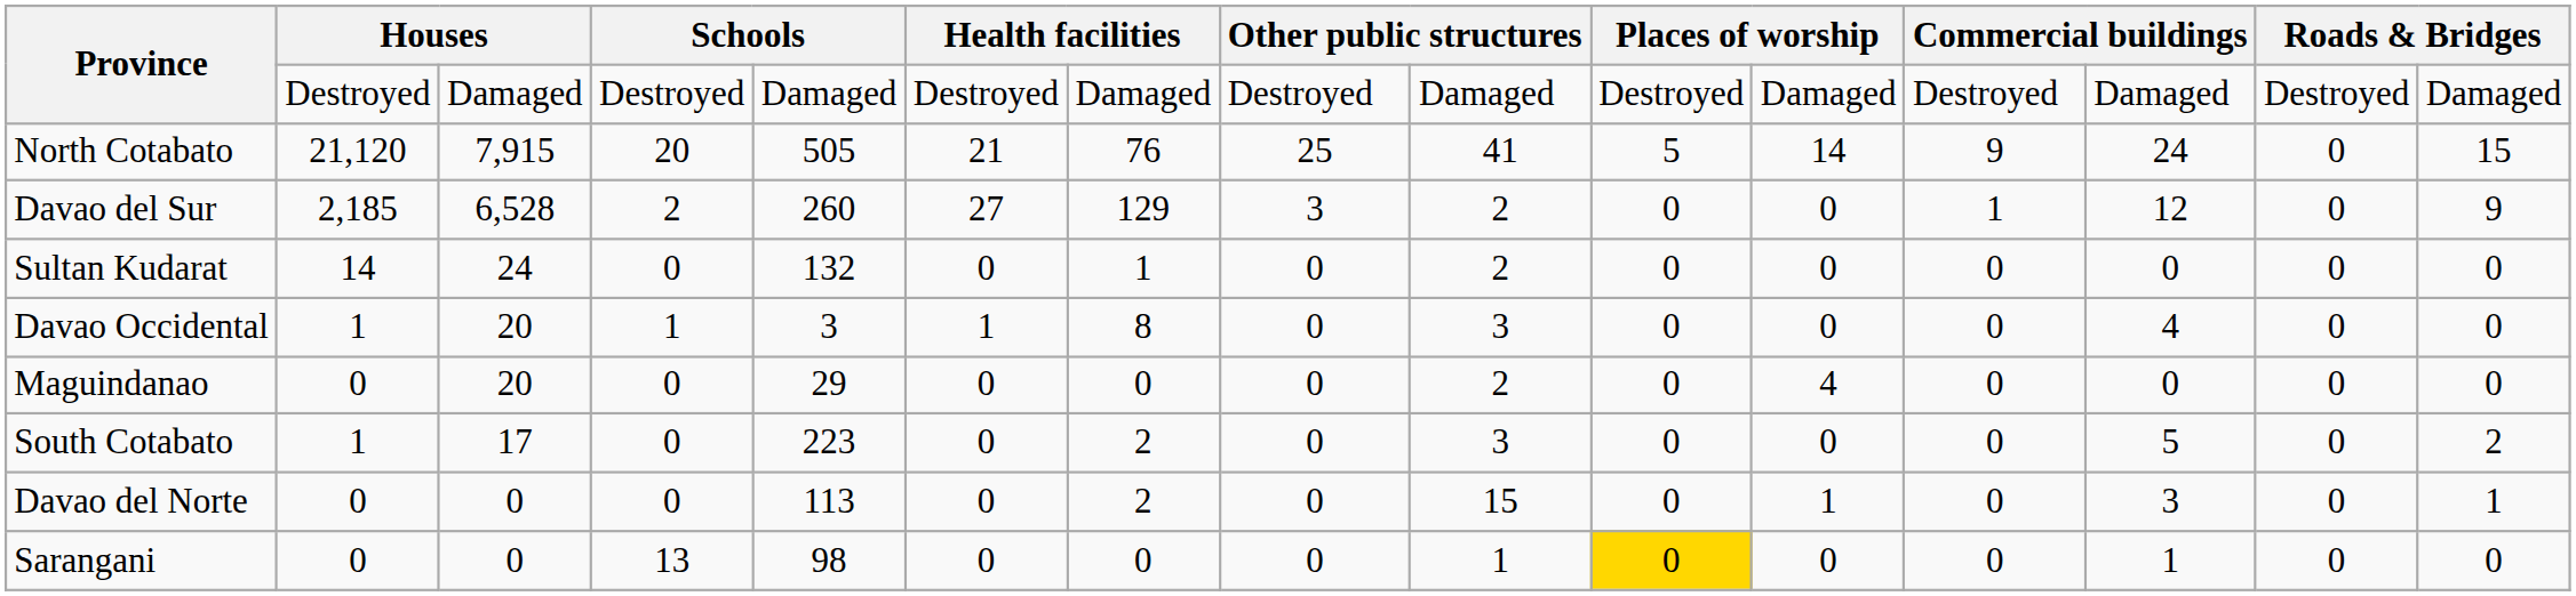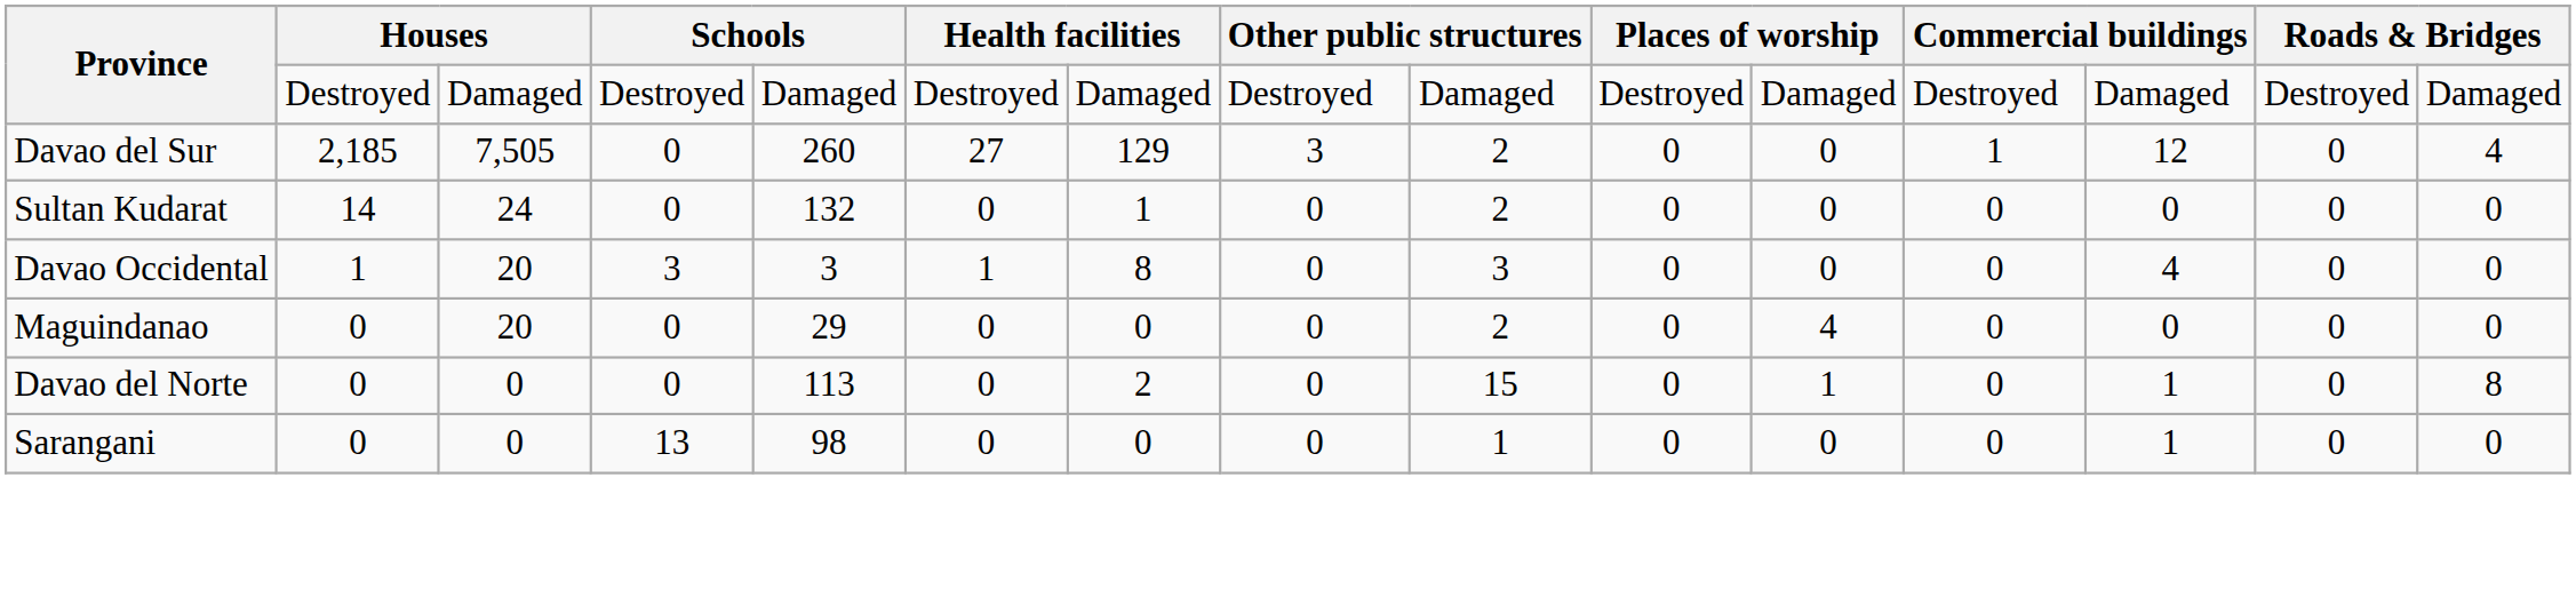 <table class="wikitable collapsible" style="border: none; font-size:90%">
 <tr>
 <th rowspan="2">Province</th>
 <th colspan="2">Houses</th>
 <th colspan="2">Schools</th>
 <th colspan="2">Health facilities</th>
 <th colspan="2">Other public structures</th>
 <th colspan="2">Places of worship</th>
 <th colspan="2">Commercial buildings</th>
 <th colspan="2">Roads & Bridges</th>
 </tr>
 <tr>
 <td>Destroyed</td>
 <td>Damaged</td>
 <td>Destroyed</td>
 <td>Damaged</td>
 <td>Destroyed</td>
 <td>Damaged</td>
 <td>Destroyed</td>
 <td>Damaged</td>
 <td>Destroyed</td>
 <td>Damaged</td>
 <td>Destroyed</td>
 <td>Damaged</td>
 <td>Destroyed</td>
 <td>Damaged</td>
 </tr>
 <tr>
-<td>North Cotabato</td>
-<td align="center">21,120</td>
-<td align="center">7,915</td>
-<td align="center">20</td>
-<td align="center">505</td>
-<td align="center">21</td>
-<td align="center">76</td>
-<td align="center">25</td>
-<td align="center">41</td>
-<td align="center">5</td>
-<td align="center">14</td>
-<td align="center">9</td>
-<td align="center">24</td>
-<td align="center">0</td>
-<td align="center">15</td>
-</tr>
-<tr>
 <td>Davao del Sur</td>
 <td align="center">2,185</td>
-<td align="center">6,528</td>
-<td align="center">2</td>
+<td align="center">7,505</td>
+<td align="center">0</td>
 <td align="center">260</td>
 <td align="center">27</td>
 <td align="center">129</td>
 <td align="center">3</td>
 <td align="center">2</td>
 <td align="center">0</td>
 <td align="center">0</td>
 <td align="center">1</td>
 <td align="center">12</td>
 <td align="center">0</td>
-<td align="center">9</td>
+<td align="center">4</td>
 </tr>
 <tr>
 <td>Sultan Kudarat</td>
 <td align="center">14</td>
 <td align="center">24</td>
 <td align="center">0</td>
 <td align="center">132</td>
 <td align="center">0</td>
 <td align="center">1</td>
 <td align="center">0</td>
 <td align="center">2</td>
 <td align="center">0</td>
 <td align="center">0</td>
 <td align="center">0</td>
 <td align="center">0</td>
 <td align="center">0</td>
 <td align="center">0</td>
 </tr>
 <tr>
 <td>Davao Occidental</td>
 <td align="center">1</td>
 <td align="center">20</td>
-<td align="center">1</td>
+<td align="center">3</td>
 <td align="center">3</td>
 <td align="center">1</td>
 <td align="center">8</td>
 <td align="center">0</td>
 <td align="center">3</td>
 <td align="center">0</td>
 <td align="center">0</td>
 <td align="center">0</td>
 <td align="center">4</td>
 <td align="center">0</td>
 <td align="center">0</td>
 </tr>
 <tr>
 <td>Maguindanao</td>
 <td align="center">0</td>
 <td align="center">20</td>
 <td align="center">0</td>
 <td align="center">29</td>
 <td align="center">0</td>
 <td align="center">0</td>
 <td align="center">0</td>
 <td align="center">2</td>
 <td align="center">0</td>
 <td align="center">4</td>
 <td align="center">0</td>
 <td align="center">0</td>
 <td align="center">0</td>
 <td align="center">0</td>
 </tr>
 <tr>
-<td>South Cotabato</td>
-<td align="center">1</td>
-<td align="center">17</td>
-<td align="center">0</td>
-<td align="center">223</td>
-<td align="center">0</td>
-<td align="center">2</td>
-<td align="center">0</td>
-<td align="center">3</td>
-<td align="center">0</td>
-<td align="center">0</td>
-<td align="center">0</td>
-<td align="center">5</td>
-<td align="center">0</td>
-<td align="center">2</td>
-</tr>
-<tr>
 <td>Davao del Norte</td>
 <td align="center">0</td>
 <td align="center">0</td>
 <td align="center">0</td>
 <td align="center">113</td>
 <td align="center">0</td>
 <td align="center">2</td>
 <td align="center">0</td>
 <td align="center">15</td>
 <td align="center">0</td>
 <td align="center">1</td>
 <td align="center">0</td>
-<td align="center">3</td>
+<td align="center">1</td>
 <td align="center">0</td>
-<td align="center">1</td>
+<td align="center">8</td>
 </tr>
 <tr>
 <td>Sarangani</td>
 <td align="center">0</td>
 <td align="center">0</td>
 <td align="center">13</td>
 <td align="center">98</td>
 <td align="center">0</td>
 <td align="center">0</td>
 <td align="center">0</td>
 <td align="center">1</td>
-<td align="center" style="background: gold;">0</td>
+<td align="center">0</td>
 <td align="center">0</td>
 <td align="center">0</td>
 <td align="center">1</td>
 <td align="center">0</td>
 <td align="center">0</td>
 </tr>
 </table>
